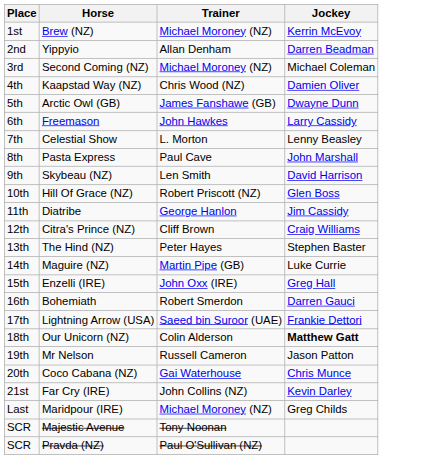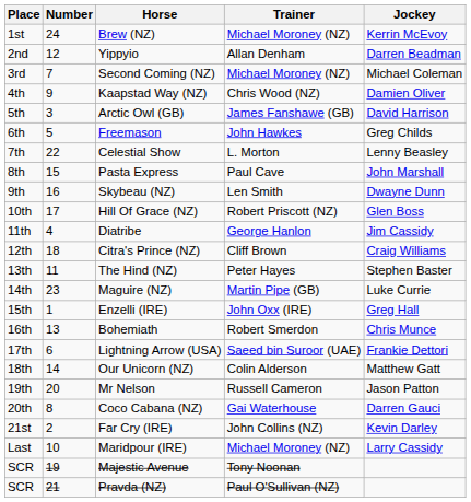 <table class="wikitable sortable">
 <tr>
 <th>Place</th>
+<th>Number</th>
 <th>Horse</th>
 <th>Trainer</th>
 <th>Jockey</th>
 </tr>
 <tr>
 <td>1st</td>
+<td>24</td>
 <td><a href='#'>Brew</a> (NZ)</td>
 <td><a href='#'>Michael Moroney</a> (NZ)</td>
 <td><a href='#'>Kerrin McEvoy</a></td>
 </tr>
 <tr>
 <td>2nd</td>
+<td>12</td>
 <td>Yippyio</td>
 <td>Allan Denham</td>
 <td><a href='#'>Darren Beadman</a></td>
 </tr>
 <tr>
 <td>3rd</td>
+<td>7</td>
 <td>Second Coming (NZ)</td>
 <td><a href='#'>Michael Moroney</a> (NZ)</td>
 <td>Michael Coleman</td>
 </tr>
 <tr>
 <td>4th</td>
+<td>9</td>
 <td>Kaapstad Way (NZ)</td>
 <td>Chris Wood (NZ)</td>
 <td><a href='#'>Damien Oliver</a></td>
 </tr>
 <tr>
 <td>5th</td>
+<td>3</td>
 <td>Arctic Owl (GB)</td>
 <td><a href='#'>James Fanshawe</a> (GB)</td>
-<td><a href='#'>Dwayne Dunn</a></td>
+<td><a href='#'>David Harrison</a></td>
 </tr>
 <tr>
 <td>6th</td>
+<td>5</td>
 <td><a href='#'>Freemason</a></td>
 <td><a href='#'>John Hawkes</a></td>
-<td><a href='#'>Larry Cassidy</a></td>
+<td>Greg Childs</td>
 </tr>
 <tr>
 <td>7th</td>
+<td>22</td>
 <td>Celestial Show</td>
 <td>L. Morton</td>
 <td>Lenny Beasley</td>
 </tr>
 <tr>
 <td>8th</td>
+<td>15</td>
 <td>Pasta Express</td>
 <td>Paul Cave</td>
 <td><a href='#'>John Marshall</a></td>
 </tr>
 <tr>
 <td>9th</td>
+<td>16</td>
 <td>Skybeau (NZ)</td>
 <td>Len Smith</td>
-<td><a href='#'>David Harrison</a></td>
+<td><a href='#'>Dwayne Dunn</a></td>
 </tr>
 <tr>
 <td>10th</td>
+<td>17</td>
 <td>Hill Of Grace (NZ)</td>
 <td>Robert Priscott (NZ)</td>
 <td><a href='#'>Glen Boss</a></td>
 </tr>
 <tr>
 <td>11th</td>
+<td>4</td>
 <td>Diatribe</td>
 <td><a href='#'>George Hanlon</a></td>
 <td><a href='#'>Jim Cassidy</a></td>
 </tr>
 <tr>
 <td>12th</td>
+<td>18</td>
 <td>Citra's Prince (NZ)</td>
 <td>Cliff Brown</td>
 <td><a href='#'>Craig Williams</a></td>
 </tr>
 <tr>
 <td>13th</td>
+<td>11</td>
 <td>The Hind (NZ)</td>
 <td>Peter Hayes</td>
 <td>Stephen Baster</td>
 </tr>
 <tr>
 <td>14th</td>
+<td>23</td>
 <td>Maguire (NZ)</td>
 <td><a href='#'>Martin Pipe</a> (GB)</td>
 <td>Luke Currie</td>
 </tr>
 <tr>
 <td>15th</td>
+<td>1</td>
 <td>Enzelli (IRE)</td>
 <td><a href='#'>John Oxx</a> (IRE)</td>
 <td><a href='#'>Greg Hall</a></td>
 </tr>
 <tr>
 <td>16th</td>
+<td>13</td>
 <td>Bohemiath</td>
 <td>Robert Smerdon</td>
-<td><a href='#'>Darren Gauci</a></td>
+<td><a href='#'>Chris Munce</a></td>
 </tr>
 <tr>
 <td>17th</td>
+<td>6</td>
 <td>Lightning Arrow (USA)</td>
 <td><a href='#'>Saeed bin Suroor</a> (UAE)</td>
 <td><a href='#'>Frankie Dettori</a></td>
 </tr>
 <tr>
 <td>18th</td>
+<td>14</td>
 <td>Our Unicorn (NZ)</td>
 <td>Colin Alderson</td>
-<td><strong>Matthew Gatt</strong></td>
+<td>Matthew Gatt</td>
 </tr>
 <tr>
 <td>19th</td>
+<td>20</td>
 <td>Mr Nelson</td>
 <td>Russell Cameron</td>
 <td>Jason Patton</td>
 </tr>
 <tr>
 <td>20th</td>
+<td>8</td>
 <td>Coco Cabana (NZ)</td>
 <td><a href='#'>Gai Waterhouse</a></td>
-<td><a href='#'>Chris Munce</a></td>
+<td><a href='#'>Darren Gauci</a></td>
 </tr>
 <tr>
 <td>21st</td>
+<td>2</td>
 <td>Far Cry (IRE)</td>
 <td>John Collins (NZ)</td>
 <td><a href='#'>Kevin Darley</a></td>
 </tr>
 <tr>
 <td>Last</td>
+<td>10</td>
 <td>Maridpour (IRE)</td>
 <td><a href='#'>Michael Moroney</a> (NZ)</td>
-<td>Greg Childs</td>
+<td><a href='#'>Larry Cassidy</a></td>
 </tr>
 <tr>
 <td>SCR</td>
+<td><s>19</s></td>
 <td><s>Majestic Avenue</s></td>
 <td><s>Tony Noonan</s></td>
 <td></td>
 </tr>
 <tr>
 <td>SCR</td>
+<td><s>21</s></td>
 <td><s>Pravda (NZ)</s></td>
 <td><s>Paul O'Sullivan (NZ)</s></td>
 <td></td>
 </tr>
 </table>
